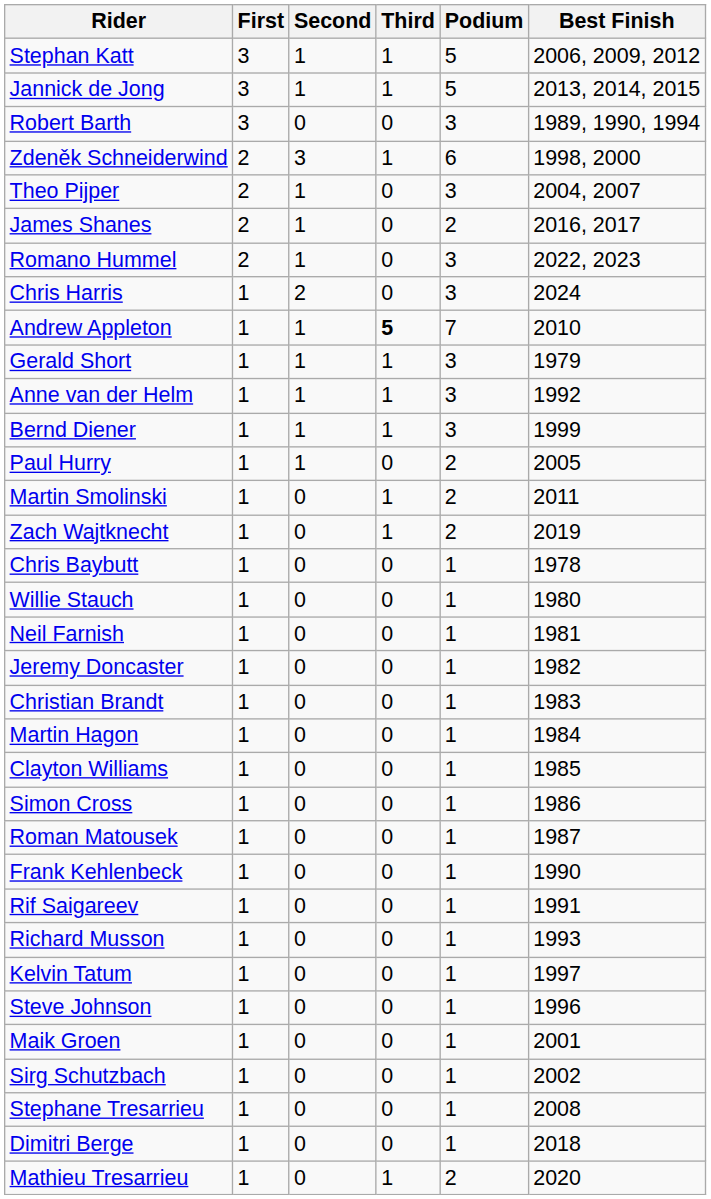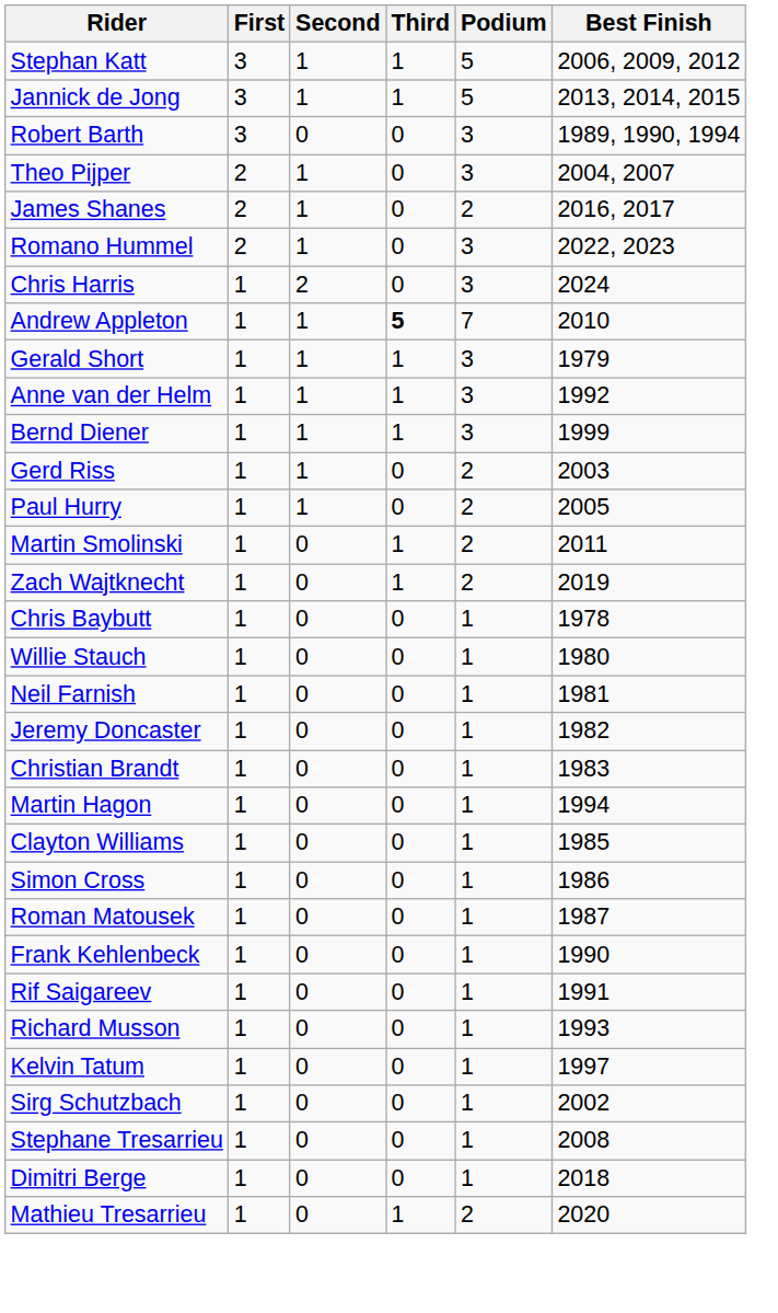 <table class="wikitable sortable" style="font-size:100%; text-align:left">
 <tr>
 <th>Rider</th>
 <th>First</th>
 <th>Second</th>
 <th>Third</th>
 <th>Podium</th>
 <th>Best Finish</th>
 </tr>
 <tr>
 <td> <a href='#'>Stephan Katt</a></td>
 <td>3</td>
 <td>1</td>
 <td>1</td>
 <td>5</td>
 <td>2006, 2009, 2012</td>
 </tr>
 <tr>
 <td> <a href='#'>Jannick de Jong</a></td>
 <td>3</td>
 <td>1</td>
 <td>1</td>
 <td>5</td>
 <td>2013, 2014, 2015</td>
 </tr>
 <tr>
 <td> <a href='#'>Robert Barth</a></td>
 <td>3</td>
 <td>0</td>
 <td>0</td>
 <td>3</td>
 <td>1989, 1990, 1994</td>
-</tr>
-<tr>
-<td> <a href='#'>Zdeněk Schneiderwind</a></td>
-<td>2</td>
-<td>3</td>
-<td>1</td>
-<td>6</td>
-<td>1998, 2000</td>
 </tr>
 <tr>
 <td> <a href='#'>Theo Pijper</a></td>
 <td>2</td>
 <td>1</td>
 <td>0</td>
 <td>3</td>
 <td>2004, 2007</td>
 </tr>
 <tr>
 <td> <a href='#'>James Shanes</a></td>
 <td>2</td>
 <td>1</td>
 <td>0</td>
 <td>2</td>
 <td>2016, 2017</td>
 </tr>
 <tr>
 <td> <a href='#'>Romano Hummel</a></td>
 <td>2</td>
 <td>1</td>
 <td>0</td>
 <td>3</td>
 <td>2022, 2023</td>
 </tr>
 <tr>
 <td> <a href='#'>Chris Harris</a></td>
 <td>1</td>
 <td>2</td>
 <td>0</td>
 <td>3</td>
 <td>2024</td>
 </tr>
 <tr>
 <td> <a href='#'>Andrew Appleton</a></td>
 <td>1</td>
 <td>1</td>
 <td><strong>5</strong></td>
 <td>7</td>
 <td>2010</td>
 </tr>
 <tr>
 <td> <a href='#'>Gerald Short</a></td>
 <td>1</td>
 <td>1</td>
 <td>1</td>
 <td>3</td>
 <td>1979</td>
 </tr>
 <tr>
 <td> <a href='#'>Anne van der Helm</a></td>
 <td>1</td>
 <td>1</td>
 <td>1</td>
 <td>3</td>
 <td>1992</td>
 </tr>
 <tr>
 <td> <a href='#'>Bernd Diener</a></td>
 <td>1</td>
 <td>1</td>
 <td>1</td>
 <td>3</td>
 <td>1999</td>
+</tr>
+<tr>
+<td> <a href='#'>Gerd Riss</a></td>
+<td>1</td>
+<td>1</td>
+<td>0</td>
+<td>2</td>
+<td>2003</td>
 </tr>
 <tr>
 <td> <a href='#'>Paul Hurry</a></td>
 <td>1</td>
 <td>1</td>
 <td>0</td>
 <td>2</td>
 <td>2005</td>
 </tr>
 <tr>
 <td> <a href='#'>Martin Smolinski</a></td>
 <td>1</td>
 <td>0</td>
 <td>1</td>
 <td>2</td>
 <td>2011</td>
 </tr>
 <tr>
 <td> <a href='#'>Zach Wajtknecht</a></td>
 <td>1</td>
 <td>0</td>
 <td>1</td>
 <td>2</td>
 <td>2019</td>
 </tr>
 <tr>
 <td> <a href='#'>Chris Baybutt</a></td>
 <td>1</td>
 <td>0</td>
 <td>0</td>
 <td>1</td>
 <td>1978</td>
 </tr>
 <tr>
 <td> <a href='#'>Willie Stauch</a></td>
 <td>1</td>
 <td>0</td>
 <td>0</td>
 <td>1</td>
 <td>1980</td>
 </tr>
 <tr>
 <td> <a href='#'>Neil Farnish</a></td>
 <td>1</td>
 <td>0</td>
 <td>0</td>
 <td>1</td>
 <td>1981</td>
 </tr>
 <tr>
 <td> <a href='#'>Jeremy Doncaster</a></td>
 <td>1</td>
 <td>0</td>
 <td>0</td>
 <td>1</td>
 <td>1982</td>
 </tr>
 <tr>
 <td> <a href='#'>Christian Brandt</a></td>
 <td>1</td>
 <td>0</td>
 <td>0</td>
 <td>1</td>
 <td>1983</td>
 </tr>
 <tr>
 <td> <a href='#'>Martin Hagon</a></td>
 <td>1</td>
 <td>0</td>
 <td>0</td>
 <td>1</td>
-<td>1984</td>
+<td>1994</td>
 </tr>
 <tr>
 <td> <a href='#'>Clayton Williams</a></td>
 <td>1</td>
 <td>0</td>
 <td>0</td>
 <td>1</td>
 <td>1985</td>
 </tr>
 <tr>
 <td> <a href='#'>Simon Cross</a></td>
 <td>1</td>
 <td>0</td>
 <td>0</td>
 <td>1</td>
 <td>1986</td>
 </tr>
 <tr>
 <td> <a href='#'>Roman Matousek</a></td>
 <td>1</td>
 <td>0</td>
 <td>0</td>
 <td>1</td>
 <td>1987</td>
 </tr>
 <tr>
 <td> <a href='#'>Frank Kehlenbeck</a></td>
 <td>1</td>
 <td>0</td>
 <td>0</td>
 <td>1</td>
 <td>1990</td>
 </tr>
 <tr>
 <td> <a href='#'>Rif Saigareev</a></td>
 <td>1</td>
 <td>0</td>
 <td>0</td>
 <td>1</td>
 <td>1991</td>
 </tr>
 <tr>
 <td> <a href='#'>Richard Musson</a></td>
 <td>1</td>
 <td>0</td>
 <td>0</td>
 <td>1</td>
 <td>1993</td>
 </tr>
 <tr>
 <td> <a href='#'>Kelvin Tatum</a></td>
 <td>1</td>
 <td>0</td>
 <td>0</td>
 <td>1</td>
 <td>1997</td>
 </tr>
 <tr>
-<td> <a href='#'>Steve Johnson</a></td>
-<td>1</td>
-<td>0</td>
-<td>0</td>
-<td>1</td>
-<td>1996</td>
-</tr>
-<tr>
-<td> <a href='#'>Maik Groen</a></td>
-<td>1</td>
-<td>0</td>
-<td>0</td>
-<td>1</td>
-<td>2001</td>
-</tr>
-<tr>
 <td> <a href='#'>Sirg Schutzbach</a></td>
 <td>1</td>
 <td>0</td>
 <td>0</td>
 <td>1</td>
 <td>2002</td>
 </tr>
 <tr>
 <td> <a href='#'>Stephane Tresarrieu</a></td>
 <td>1</td>
 <td>0</td>
 <td>0</td>
 <td>1</td>
 <td>2008</td>
 </tr>
 <tr>
 <td> <a href='#'>Dimitri Berge</a></td>
 <td>1</td>
 <td>0</td>
 <td>0</td>
 <td>1</td>
 <td>2018</td>
 </tr>
 <tr>
 <td> <a href='#'>Mathieu Tresarrieu</a></td>
 <td>1</td>
 <td>0</td>
 <td>1</td>
 <td>2</td>
 <td>2020</td>
 </tr>
 </table>
